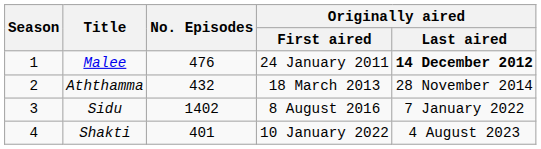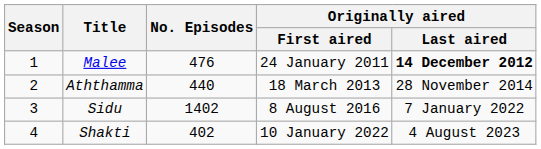 <table class="wikitable" style="text-align:center;">
 <tr>
 <th rowspan="2">Season</th>
 <th rowspan="2">Title</th>
 <th rowspan="2">No. Episodes</th>
 <th colspan="2">Originally aired</th>
 </tr>
 <tr>
 <th>First aired</th>
 <th>Last aired</th>
 </tr>
 <tr>
 <td>1</td>
 <td><em><a href='#'>Malee</a></em></td>
 <td>476</td>
 <td>24 January 2011</td>
 <td><strong>14 December 2012</strong></td>
 </tr>
 <tr>
 <td>2</td>
 <td><em>Aththamma</em></td>
-<td>432</td>
+<td>440</td>
 <td>18 March 2013</td>
 <td>28 November 2014</td>
 </tr>
 <tr>
 <td>3</td>
 <td><em>Sidu</em></td>
 <td>1402</td>
 <td>8 August 2016</td>
 <td>7 January 2022</td>
 </tr>
 <tr>
 <td>4</td>
 <td><em>Shakti</em></td>
-<td>401</td>
+<td>402</td>
 <td>10 January 2022</td>
 <td>4 August 2023</td>
 </tr>
 </table>
